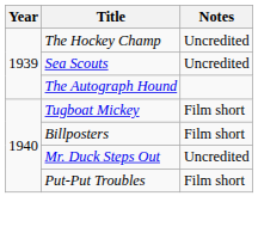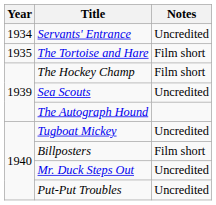 <table class="wikitable sortable">
 <tr>
 <th>Year</th>
 <th>Title</th>
 <th class= "unsortable">Notes</th>
 </tr>
 <tr>
+<td>1934</td>
+<td><em><a href='#'>Servants' Entrance</a></em></td>
+<td>Uncredited</td>
+</tr>
+<tr>
+<td>1935</td>
+<td><em><a href='#'>The Tortoise and Hare</a></em></td>
+<td>Film short</td>
+</tr>
+<tr>
 <td rowspan="3">1939</td>
 <td><em>The Hockey Champ</em></td>
-<td>Uncredited</td>
+<td>Film short</td>
 </tr>
 <tr>
 <td><em><a href='#'>Sea Scouts</a></em></td>
 <td>Uncredited</td>
 </tr>
 <tr>
 <td><em><a href='#'>The Autograph Hound</a></em></td>
 <td></td>
 </tr>
 <tr>
 <td rowspan="4">1940</td>
 <td><em><a href='#'>Tugboat Mickey</a></em></td>
-<td>Film short</td>
+<td>Uncredited</td>
 </tr>
 <tr>
 <td><em>Billposters</em></td>
 <td>Film short</td>
 </tr>
 <tr>
 <td><em><a href='#'>Mr. Duck Steps Out</a></em></td>
 <td>Uncredited</td>
 </tr>
 <tr>
 <td><em>Put-Put Troubles</em></td>
-<td>Film short</td>
+<td>Uncredited</td>
 </tr>
 </table>
